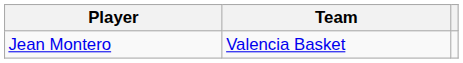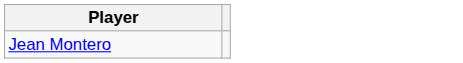 <table class="wikitable">
 <tr>
 <th style="width:200px;">Player</th>
-<th style="width:210px;">Team</th>
 <th></th>
 </tr>
 <tr>
 <td> <a href='#'>Jean Montero</a></td>
-<td> <a href='#'>Valencia Basket</a></td>
 <td style="text-align:center;"></td>
 </tr>
 </table>
